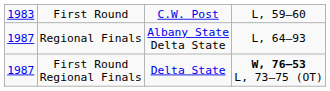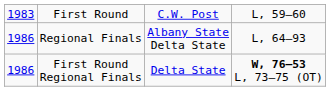 <table class="wikitable">
 <tr align="center">
 <td><a href='#'>1983</a></td>
 <td>First Round</td>
 <td><a href='#'>C.W. Post</a></td>
 <td>L, 59–60</td>
 </tr>
 <tr align="center">
-<td><a href='#'>1987</a></td>
+<td><a href='#'>1986</a></td>
 <td>Regional Finals</td>
 <td><a href='#'>Albany State</a><br>Delta State</td>
 <td>L, 64–93</td>
 </tr>
 <tr align="center">
-<td><a href='#'>1987</a></td>
+<td><a href='#'>1986</a></td>
 <td>First Round<br>Regional Finals</td>
 <td><a href='#'>Delta State</a></td>
 <td><strong>W, 76–53</strong><br>L, 73–75 (OT)</td>
 </tr>
 </table>
